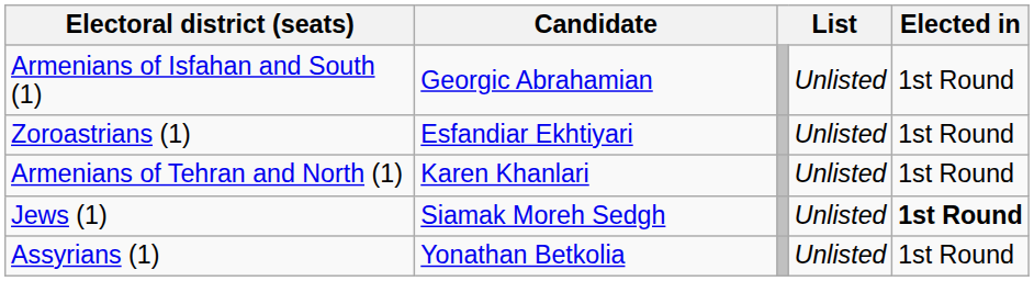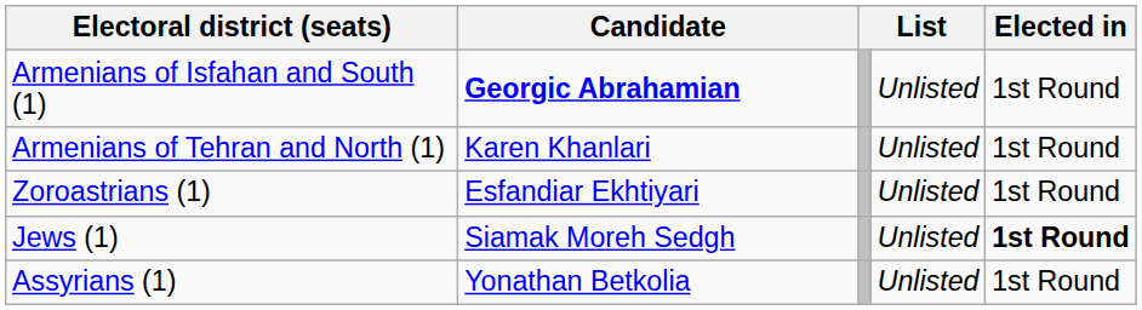 <table class="wikitable">
 <tr>
 <th width="250">Electoral district (seats)</th>
 <th width="220">Candidate</th>
 <th width="30" colspan="2">List</th>
 <th>Elected in</th>
 </tr>
 <tr>
 <td><a href='#'>Armenians of Isfahan and South</a> (1)</td>
-<td><a href='#'>Georgic Abrahamian</a></td>
+<td><strong><a href='#'>Georgic Abrahamian</a></strong></td>
+<td style="background:#C0C0C0"></td>
+<td><em>Unlisted</em></td>
+<td>1st Round</td>
+</tr>
+<tr>
+<td><a href='#'>Armenians of Tehran and North</a> (1)</td>
+<td><a href='#'>Karen Khanlari</a></td>
 <td style="background:#C0C0C0"></td>
 <td><em>Unlisted</em></td>
 <td>1st Round</td>
 </tr>
 <tr>
 <td><a href='#'>Zoroastrians</a> (1)</td>
 <td><a href='#'>Esfandiar Ekhtiyari</a></td>
-<td style="background:#C0C0C0"></td>
-<td><em>Unlisted</em></td>
-<td>1st Round</td>
-</tr>
-<tr>
-<td><a href='#'>Armenians of Tehran and North</a> (1)</td>
-<td><a href='#'>Karen Khanlari</a></td>
 <td style="background:#C0C0C0"></td>
 <td><em>Unlisted</em></td>
 <td>1st Round</td>
 </tr>
 <tr>
 <td><a href='#'>Jews</a> (1)</td>
 <td><a href='#'>Siamak Moreh Sedgh</a></td>
 <td style="background:#C0C0C0"></td>
 <td><em>Unlisted</em></td>
 <td><strong>1st Round</strong></td>
 </tr>
 <tr>
 <td><a href='#'>Assyrians</a> (1)</td>
 <td><a href='#'>Yonathan Betkolia</a></td>
 <td style="background:#C0C0C0"></td>
 <td><em>Unlisted</em></td>
 <td>1st Round</td>
 </tr>
 </table>
